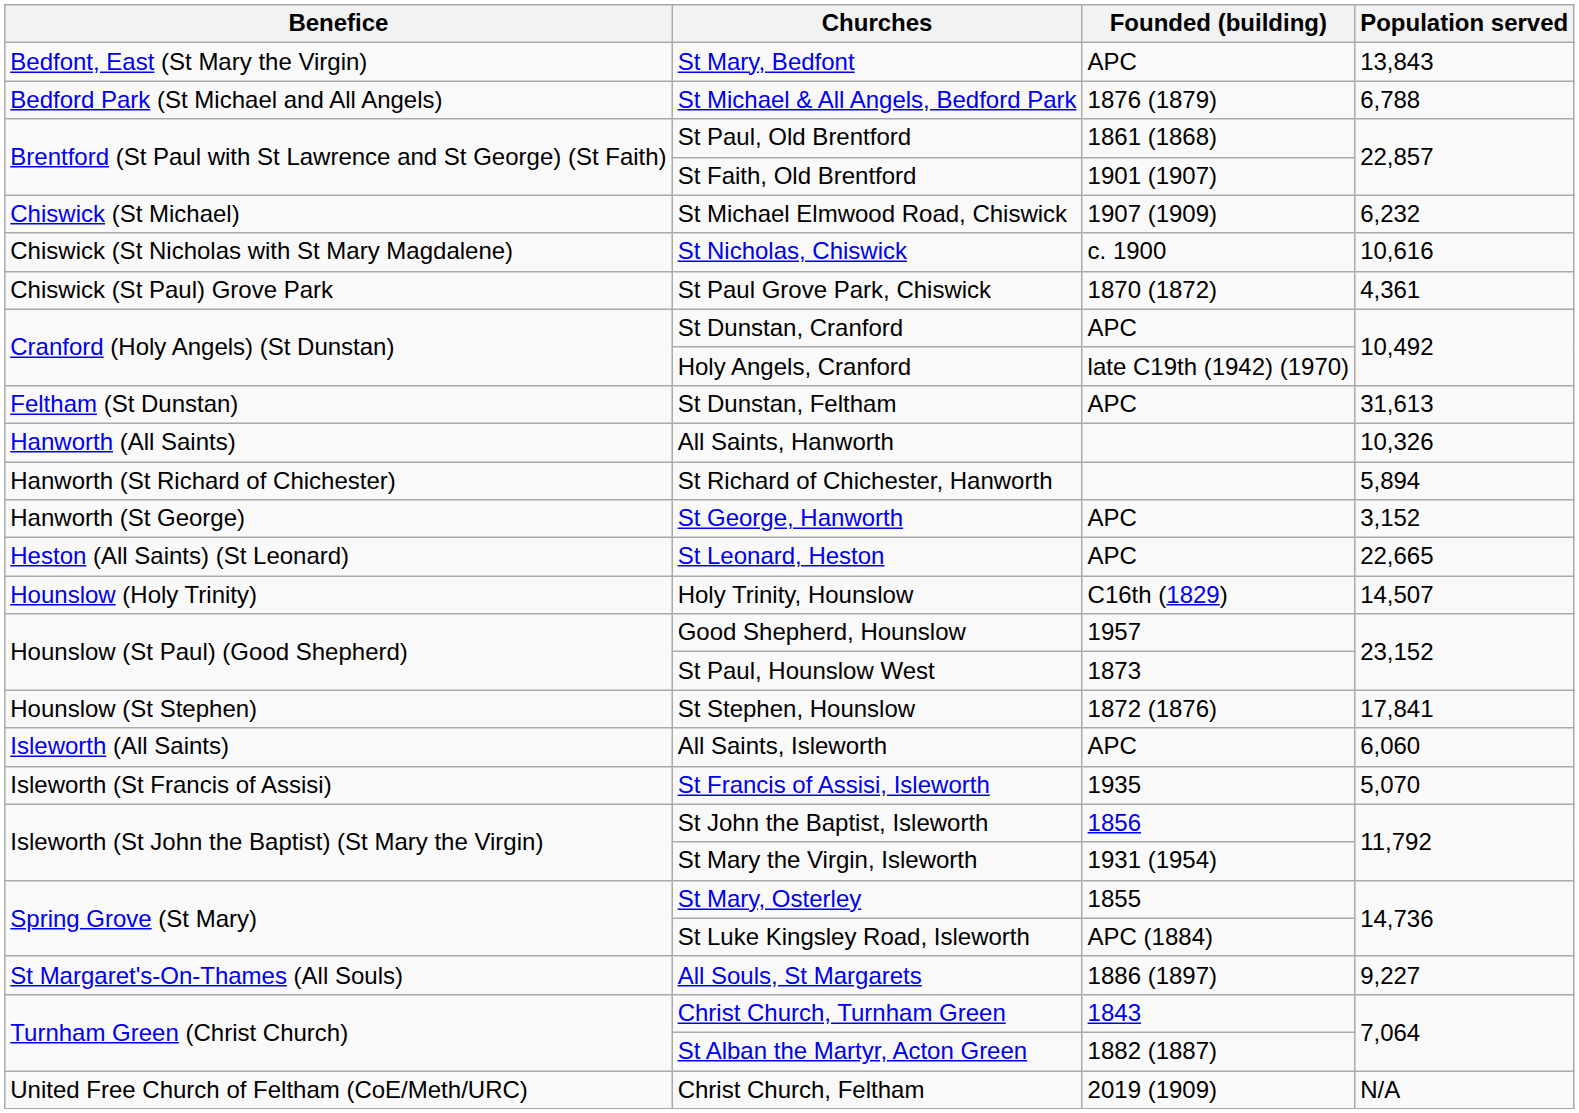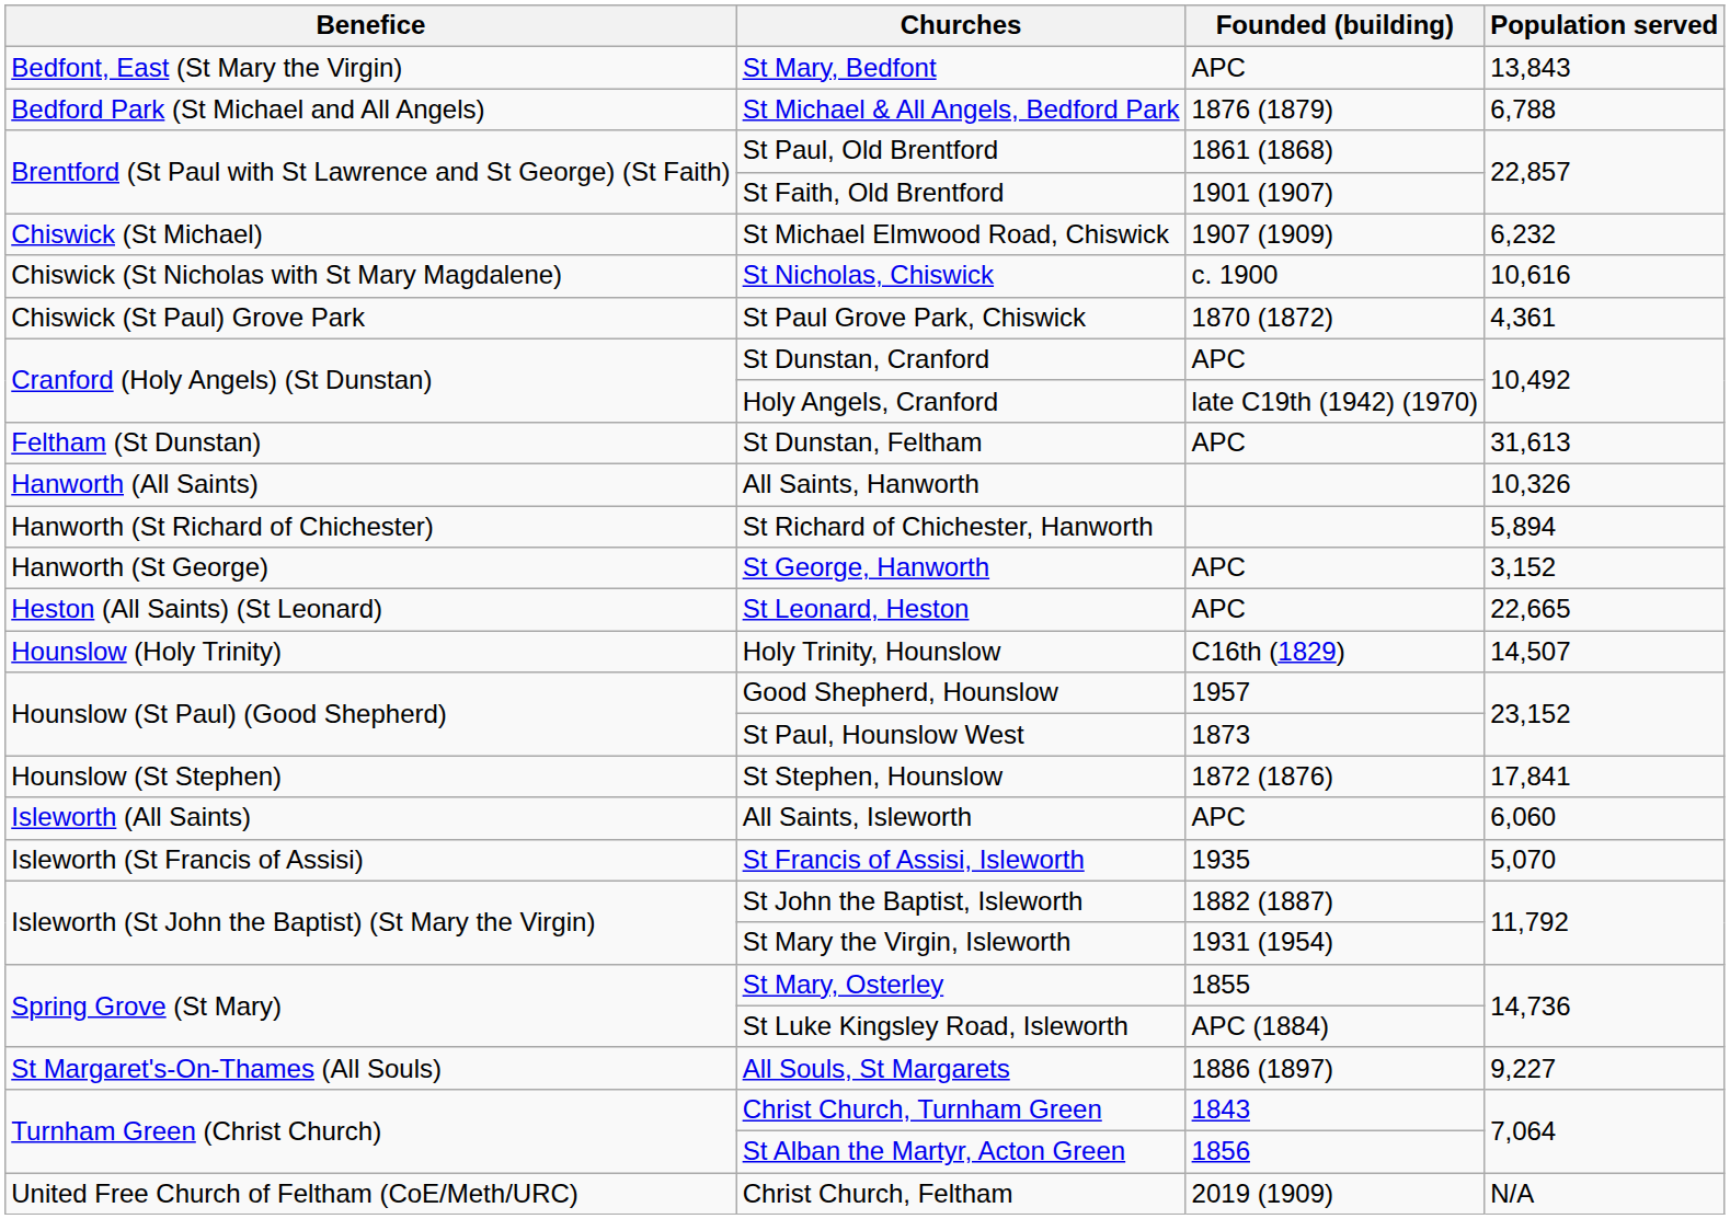 <table class="wikitable">
 <tr>
 <th>Benefice</th>
 <th>Churches</th>
 <th>Founded (building)</th>
 <th>Population served</th>
 </tr>
 <tr>
 <td><a href='#'>Bedfont, East</a> (St Mary the Virgin)</td>
 <td><a href='#'>St Mary, Bedfont</a></td>
 <td>APC</td>
 <td>13,843</td>
 </tr>
 <tr>
 <td><a href='#'>Bedford Park</a> (St Michael and All Angels)</td>
 <td><a href='#'>St Michael & All Angels, Bedford Park</a></td>
 <td>1876 (1879)</td>
 <td>6,788</td>
 </tr>
 <tr>
 <td rowspan="2"><a href='#'>Brentford</a> (St Paul with St Lawrence and St George) (St Faith)</td>
 <td>St Paul, Old Brentford</td>
 <td>1861 (1868)</td>
 <td rowspan="2">22,857</td>
 </tr>
 <tr>
 <td>St Faith, Old Brentford</td>
 <td>1901 (1907)</td>
 </tr>
 <tr>
 <td><a href='#'>Chiswick</a> (St Michael)</td>
 <td>St Michael Elmwood Road, Chiswick</td>
 <td>1907 (1909)</td>
 <td>6,232</td>
 </tr>
 <tr>
 <td>Chiswick (St Nicholas with St Mary Magdalene)</td>
 <td><a href='#'>St Nicholas, Chiswick</a></td>
 <td>c. 1900</td>
 <td>10,616</td>
 </tr>
 <tr>
 <td>Chiswick (St Paul) Grove Park</td>
 <td>St Paul Grove Park, Chiswick</td>
 <td>1870 (1872)</td>
 <td>4,361</td>
 </tr>
 <tr>
 <td rowspan="2"><a href='#'>Cranford</a> (Holy Angels) (St Dunstan)</td>
 <td>St Dunstan, Cranford</td>
 <td>APC</td>
 <td rowspan="2">10,492</td>
 </tr>
 <tr>
 <td>Holy Angels, Cranford</td>
 <td>late C19th (1942) (1970)</td>
 </tr>
 <tr>
 <td><a href='#'>Feltham</a> (St Dunstan)</td>
 <td>St Dunstan, Feltham</td>
 <td>APC</td>
 <td>31,613</td>
 </tr>
 <tr>
 <td><a href='#'>Hanworth</a> (All Saints)</td>
 <td>All Saints, Hanworth</td>
 <td></td>
 <td>10,326</td>
 </tr>
 <tr>
 <td>Hanworth (St Richard of Chichester)</td>
 <td>St Richard of Chichester, Hanworth</td>
 <td></td>
 <td>5,894</td>
 </tr>
 <tr>
 <td>Hanworth (St George)</td>
 <td><a href='#'>St George, Hanworth</a></td>
 <td>APC</td>
 <td>3,152</td>
 </tr>
 <tr>
 <td><a href='#'>Heston</a> (All Saints) (St Leonard)</td>
 <td><a href='#'>St Leonard, Heston</a></td>
 <td>APC</td>
 <td>22,665</td>
 </tr>
 <tr>
 <td><a href='#'>Hounslow</a> (Holy Trinity)</td>
 <td>Holy Trinity, Hounslow</td>
 <td>C16th (<a href='#'>1829</a>)</td>
 <td>14,507</td>
 </tr>
 <tr>
 <td rowspan="2">Hounslow (St Paul) (Good Shepherd)</td>
 <td>Good Shepherd, Hounslow</td>
 <td>1957</td>
 <td rowspan="2">23,152</td>
 </tr>
 <tr>
 <td>St Paul, Hounslow West</td>
 <td>1873</td>
 </tr>
 <tr>
 <td>Hounslow (St Stephen)</td>
 <td>St Stephen, Hounslow</td>
 <td>1872 (1876)</td>
 <td>17,841</td>
 </tr>
 <tr>
 <td><a href='#'>Isleworth</a> (All Saints)</td>
 <td>All Saints, Isleworth</td>
 <td>APC</td>
 <td>6,060</td>
 </tr>
 <tr>
 <td>Isleworth (St Francis of Assisi)</td>
 <td><a href='#'>St Francis of Assisi, Isleworth</a></td>
 <td>1935</td>
 <td>5,070</td>
 </tr>
 <tr>
 <td rowspan="2">Isleworth (St John the Baptist) (St Mary the Virgin)</td>
 <td>St John the Baptist, Isleworth</td>
-<td><a href='#'>1856</a></td>
+<td>1882 (1887)</td>
 <td rowspan="2">11,792</td>
 </tr>
 <tr>
 <td>St Mary the Virgin, Isleworth</td>
 <td>1931 (1954)</td>
 </tr>
 <tr>
 <td rowspan="2"><a href='#'>Spring Grove</a> (St Mary)</td>
 <td><a href='#'>St Mary, Osterley</a></td>
 <td>1855</td>
 <td rowspan="2">14,736</td>
 </tr>
 <tr>
 <td>St Luke Kingsley Road, Isleworth</td>
 <td>APC (1884)</td>
 </tr>
 <tr>
 <td><a href='#'>St Margaret's-On-Thames</a> (All Souls)</td>
 <td><a href='#'>All Souls, St Margarets</a></td>
 <td>1886 (1897)</td>
 <td>9,227</td>
 </tr>
 <tr>
 <td rowspan="2"><a href='#'>Turnham Green</a> (Christ Church)</td>
 <td><a href='#'>Christ Church, Turnham Green</a></td>
 <td><a href='#'>1843</a></td>
 <td rowspan="2">7,064</td>
 </tr>
 <tr>
 <td><a href='#'>St Alban the Martyr, Acton Green</a></td>
-<td>1882 (1887)</td>
+<td><a href='#'>1856</a></td>
 </tr>
 <tr>
 <td>United Free Church of Feltham (CoE/Meth/URC)</td>
 <td>Christ Church, Feltham</td>
 <td>2019 (1909)</td>
 <td>N/A</td>
 </tr>
 </table>
